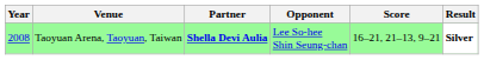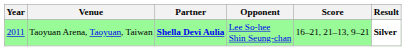 <table class="sortable wikitable" style="font-size: 90%">
 <tr>
 <th>Year</th>
 <th>Venue</th>
 <th>Partner</th>
 <th>Opponent</th>
 <th>Score</th>
 <th>Result</th>
 </tr>
 <tr style="background:#98FB98">
-<td align="center"><a href='#'>2008</a></td>
+<td align="center"><a href='#'>2011</a></td>
 <td align="left">Taoyuan Arena, <a href='#'>Taoyuan</a>, Taiwan</td>
 <td align="left"><strong> <a href='#'>Shella Devi Aulia</a></strong></td>
 <td align="left"> <a href='#'>Lee So-hee</a><br> <a href='#'>Shin Seung-chan</a></td>
 <td align="left">16–21, 21–13, 9–21</td>
 <td style="text-align:left; background:white"> <strong>Silver</strong></td>
 </tr>
 </table>
